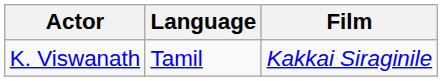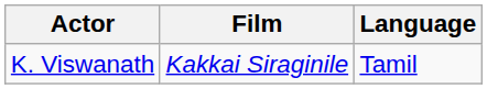 <table class="wikitable sortable">
 <tr>
 <th>Actor</th>
+<th>Film</th>
 <th>Language</th>
-<th>Film</th>
 </tr>
 <tr>
 <td><a href='#'>K. Viswanath</a></td>
+<td><em><a href='#'>Kakkai Siraginile</a></em></td>
 <td><a href='#'>Tamil</a></td>
-<td><em><a href='#'>Kakkai Siraginile</a></em></td>
 </tr>
 </table>
